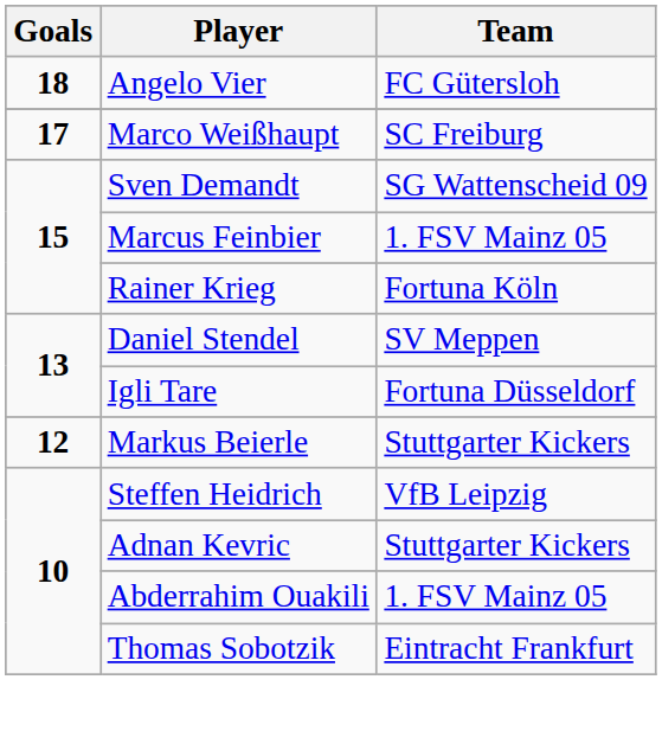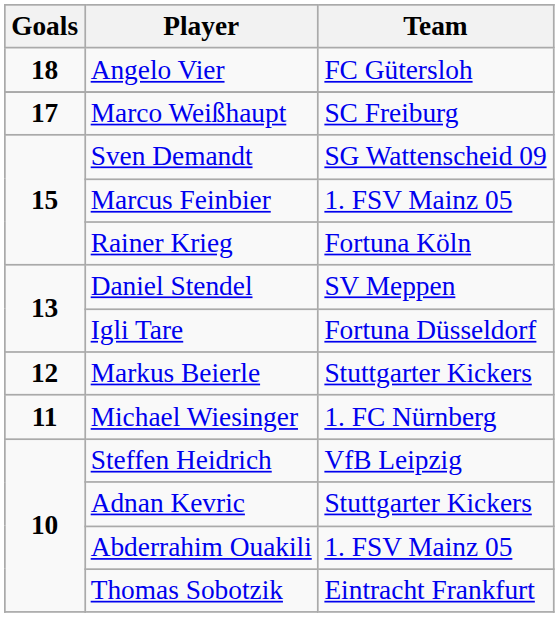 <table class="wikitable">
 <tr>
 <th>Goals</th>
 <th>Player</th>
 <th>Team</th>
 </tr>
 <tr>
 <td rowspan="1" align=center><strong>18</strong></td>
 <td> <a href='#'>Angelo Vier</a></td>
 <td><a href='#'>FC Gütersloh</a></td>
 </tr>
 <tr>
 </tr>
 <tr>
 <td rowspan="1" align=center><strong>17</strong></td>
 <td> <a href='#'>Marco Weißhaupt</a></td>
 <td><a href='#'>SC Freiburg</a></td>
 </tr>
 <tr>
 <td rowspan="3" align=center><strong>15</strong></td>
 <td> <a href='#'>Sven Demandt</a></td>
 <td><a href='#'>SG Wattenscheid 09</a></td>
 </tr>
 <tr>
 <td> <a href='#'>Marcus Feinbier</a></td>
 <td><a href='#'>1. FSV Mainz 05</a></td>
 </tr>
 <tr>
 <td> <a href='#'>Rainer Krieg</a></td>
 <td><a href='#'>Fortuna Köln</a></td>
 </tr>
 <tr>
 <td rowspan="2" align=center><strong>13</strong></td>
 <td> <a href='#'>Daniel Stendel</a></td>
 <td><a href='#'>SV Meppen</a></td>
 </tr>
 <tr>
 <td> <a href='#'>Igli Tare</a></td>
 <td><a href='#'>Fortuna Düsseldorf</a></td>
 </tr>
 <tr>
 <td rowspan="1" align=center><strong>12</strong></td>
 <td> <a href='#'>Markus Beierle</a></td>
 <td><a href='#'>Stuttgarter Kickers</a></td>
 </tr>
 <tr>
+<td rowspan="1" align=center><strong>11</strong></td>
+<td> <a href='#'>Michael Wiesinger</a></td>
+<td><a href='#'>1. FC Nürnberg</a></td>
+</tr>
+<tr>
 <td rowspan="4" align=center><strong>10</strong></td>
 <td> <a href='#'>Steffen Heidrich</a></td>
 <td><a href='#'>VfB Leipzig</a></td>
 </tr>
 <tr>
 <td> <a href='#'>Adnan Kevric</a></td>
 <td><a href='#'>Stuttgarter Kickers</a></td>
 </tr>
 <tr>
 <td> <a href='#'>Abderrahim Ouakili</a></td>
 <td><a href='#'>1. FSV Mainz 05</a></td>
 </tr>
 <tr>
 <td> <a href='#'>Thomas Sobotzik</a></td>
 <td><a href='#'>Eintracht Frankfurt</a></td>
 </tr>
 </table>
